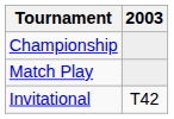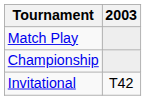 <table class="wikitable" style="text-align:center;">
 <tr>
 <th>Tournament</th>
 <th>2003</th>
 </tr>
 <tr>
-<td align="left"><a href='#'>Championship</a></td>
+<td align="left"><a href='#'>Match Play</a></td>
 <td style="background:#eeeeee;"></td>
 </tr>
 <tr>
-<td align="left"><a href='#'>Match Play</a></td>
+<td align="left"><a href='#'>Championship</a></td>
 <td style="background:#eeeeee;"></td>
 </tr>
 <tr>
 <td align="left"><a href='#'>Invitational</a></td>
 <td>T42</td>
 </tr>
 </table>
